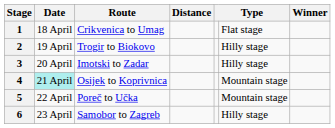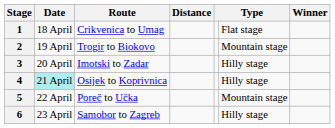 <table class="wikitable">
 <tr>
 <th scope=col>Stage</th>
 <th scope=col>Date</th>
 <th scope=col>Route</th>
 <th scope=col>Distance</th>
 <th scope=col colspan="2">Type</th>
 <th scope=col>Winner</th>
 </tr>
 <tr>
 <th scope=row>1</th>
 <td style="text-align:right;">18 April</td>
 <td><a href='#'>Crikvenica</a> to <a href='#'>Umag</a></td>
 <td></td>
 <td></td>
 <td>Flat stage</td>
 <td></td>
 </tr>
 <tr>
 <th scope=row>2</th>
 <td style="text-align:right;">19 April</td>
 <td><a href='#'>Trogir</a> to <a href='#'>Biokovo</a></td>
 <td></td>
 <td></td>
-<td>Hilly stage</td>
+<td>Mountain stage</td>
 <td></td>
 </tr>
 <tr>
 <th scope=row>3</th>
 <td style="text-align:right;">20 April</td>
 <td><a href='#'>Imotski</a> to <a href='#'>Zadar</a></td>
 <td></td>
 <td></td>
 <td>Hilly stage</td>
 <td></td>
 </tr>
 <tr>
 <th scope=row>4</th>
 <td style="background: paleturquoise; text-align:right;">21 April</td>
 <td><a href='#'>Osijek</a> to <a href='#'>Koprivnica</a></td>
 <td></td>
 <td></td>
-<td>Mountain stage</td>
+<td>Hilly stage</td>
 <td></td>
 </tr>
 <tr>
 <th scope=row>5</th>
 <td style="text-align:right;">22 April</td>
 <td><a href='#'>Poreč</a> to <a href='#'>Učka</a></td>
 <td></td>
 <td></td>
 <td>Mountain stage</td>
 <td></td>
 </tr>
 <tr>
 <th scope=row>6</th>
 <td style="text-align:right;">23 April</td>
 <td><a href='#'>Samobor</a> to <a href='#'>Zagreb</a></td>
 <td></td>
 <td></td>
 <td>Hilly stage</td>
 <td></td>
 </tr>
 </table>
